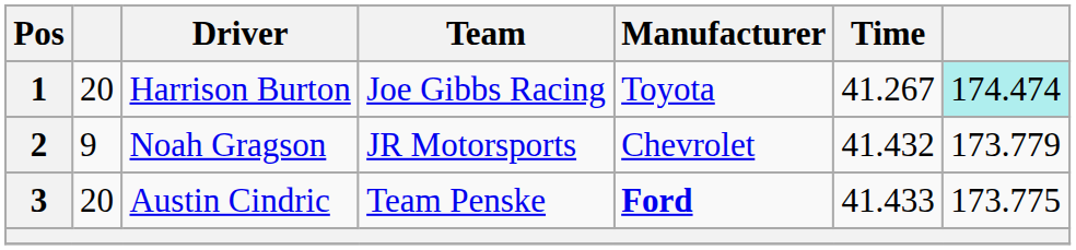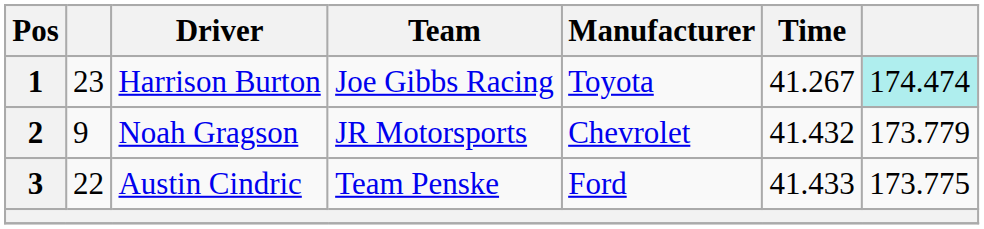 <table class="wikitable" style="font-size:95%">
 <tr>
 <th>Pos</th>
 <th></th>
 <th>Driver</th>
 <th>Team</th>
 <th>Manufacturer</th>
 <th>Time</th>
 <th></th>
 </tr>
 <tr>
 <th>1</th>
-<td>20</td>
+<td>23</td>
 <td><a href='#'>Harrison Burton</a></td>
 <td><a href='#'>Joe Gibbs Racing</a></td>
 <td><a href='#'>Toyota</a></td>
 <td>41.267</td>
 <td style="background: paleturquoise;">174.474</td>
 </tr>
 <tr>
 <th>2</th>
 <td>9</td>
 <td><a href='#'>Noah Gragson</a></td>
 <td><a href='#'>JR Motorsports</a></td>
 <td><a href='#'>Chevrolet</a></td>
 <td>41.432</td>
 <td>173.779</td>
 </tr>
 <tr>
 <th>3</th>
-<td>20</td>
+<td>22</td>
 <td><a href='#'>Austin Cindric</a></td>
 <td><a href='#'>Team Penske</a></td>
-<td><strong><a href='#'>Ford</a></strong></td>
+<td><a href='#'>Ford</a></td>
 <td>41.433</td>
 <td>173.775</td>
 </tr>
 <tr>
 <th colspan="7"></th>
 </tr>
 <tr>
 </tr>
 </table>
